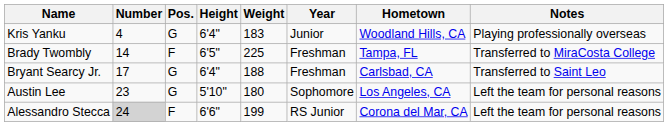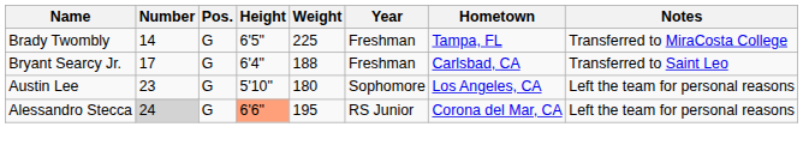 <table class="wikitable sortable" border="1">
 <tr>
 <th>Name</th>
 <th>Number</th>
 <th>Pos.</th>
 <th>Height</th>
 <th>Weight</th>
 <th>Year</th>
 <th>Hometown</th>
 <th class="unsortable">Notes</th>
 </tr>
 <tr>
-<td>Kris Yanku</td>
-<td>4</td>
-<td>G</td>
-<td>6'4"</td>
-<td>183</td>
-<td>Junior</td>
-<td><a href='#'>Woodland Hills, CA</a></td>
-<td>Playing professionally overseas</td>
-</tr>
-<tr>
 <td>Brady Twombly</td>
 <td>14</td>
-<td>F</td>
+<td>G</td>
 <td>6'5"</td>
 <td>225</td>
 <td>Freshman</td>
 <td><a href='#'>Tampa, FL</a></td>
 <td>Transferred to <a href='#'>MiraCosta College</a></td>
 </tr>
 <tr>
 <td>Bryant Searcy Jr.</td>
 <td>17</td>
 <td>G</td>
 <td>6'4"</td>
 <td>188</td>
 <td>Freshman</td>
 <td><a href='#'>Carlsbad, CA</a></td>
 <td>Transferred to <a href='#'>Saint Leo</a></td>
 </tr>
 <tr>
 <td>Austin Lee</td>
 <td>23</td>
 <td>G</td>
 <td>5'10"</td>
 <td>180</td>
 <td>Sophomore</td>
 <td><a href='#'>Los Angeles, CA</a></td>
 <td>Left the team for personal reasons</td>
 </tr>
 <tr>
 <td>Alessandro Stecca</td>
 <td style="background: lightgrey;">24</td>
-<td>F</td>
-<td>6'6"</td>
-<td>199</td>
+<td>G</td>
+<td style="background: lightsalmon;">6'6"</td>
+<td>195</td>
 <td>RS Junior</td>
 <td><a href='#'>Corona del Mar, CA</a></td>
 <td>Left the team for personal reasons</td>
 </tr>
 </table>
